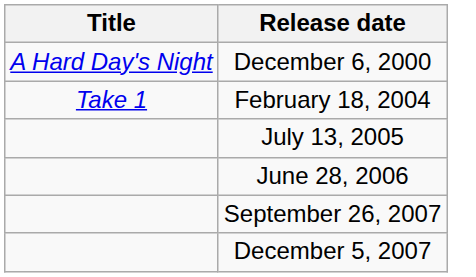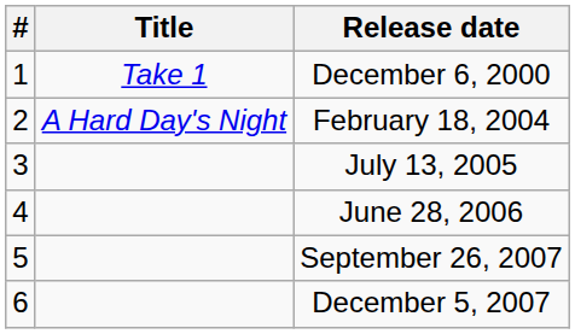 <table class="wikitable" style="text-align:center">
 <tr>
+<th>#</th>
 <th>Title</th>
 <th>Release date</th>
 </tr>
 <tr>
-<td><em><a href='#'>A Hard Day's Night</a></em></td>
+<td>1</td>
+<td><em><a href='#'>Take 1</a></em></td>
 <td>December 6, 2000</td>
 </tr>
 <tr>
-<td><em><a href='#'>Take 1</a></em></td>
+<td>2</td>
+<td><em><a href='#'>A Hard Day's Night</a></em></td>
 <td>February 18, 2004</td>
 </tr>
 <tr>
+<td>3</td>
 <td></td>
 <td>July 13, 2005</td>
 </tr>
 <tr>
+<td>4</td>
 <td></td>
 <td>June 28, 2006</td>
 </tr>
 <tr>
+<td>5</td>
 <td></td>
 <td>September 26, 2007</td>
 </tr>
 <tr>
+<td>6</td>
 <td></td>
 <td>December 5, 2007</td>
 </tr>
 </table>
